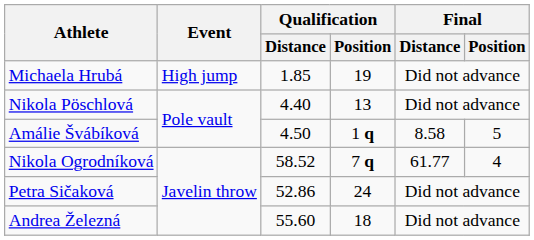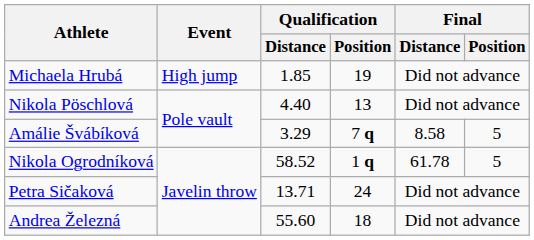 <table class=wikitable style=font-size:90%>
 <tr>
 <th rowspan=2>Athlete</th>
 <th rowspan=2>Event</th>
 <th colspan=2>Qualification</th>
 <th colspan=2>Final</th>
 </tr>
 <tr style=font-size:95%>
 <th>Distance</th>
 <th>Position</th>
 <th>Distance</th>
 <th>Position</th>
 </tr>
 <tr align=center>
 <td align=left><a href='#'>Michaela Hrubá</a></td>
 <td align=left><a href='#'>High jump</a></td>
 <td>1.85</td>
 <td>19</td>
 <td colspan=2>Did not advance</td>
 </tr>
 <tr align=center>
 <td align=left><a href='#'>Nikola Pöschlová</a></td>
 <td align=left rowspan=2><a href='#'>Pole vault</a></td>
 <td>4.40</td>
 <td>13</td>
 <td colspan=2>Did not advance</td>
 </tr>
 <tr align=center>
 <td align=left><a href='#'>Amálie Švábíková</a></td>
-<td>4.50</td>
-<td>1 <strong>q</strong></td>
+<td>3.29</td>
+<td>7 <strong>q</strong></td>
 <td>8.58</td>
 <td>5</td>
 </tr>
 <tr align=center>
 <td align=left><a href='#'>Nikola Ogrodníková</a></td>
 <td align=left rowspan=3><a href='#'>Javelin throw</a></td>
 <td>58.52</td>
-<td>7 <strong>q</strong></td>
-<td>61.77 </td>
-<td>4</td>
+<td>1 <strong>q</strong></td>
+<td>61.78 </td>
+<td>5</td>
 </tr>
 <tr align=center>
 <td align=left><a href='#'>Petra Sičaková</a></td>
-<td>52.86</td>
+<td>13.71</td>
 <td>24</td>
 <td colspan=2>Did not advance</td>
 </tr>
 <tr align=center>
 <td align=left><a href='#'>Andrea Železná</a></td>
 <td>55.60</td>
 <td>18</td>
 <td colspan=2>Did not advance</td>
 </tr>
 </table>
